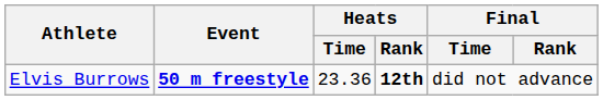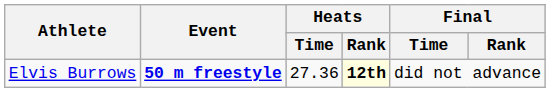 <table class=wikitable style="font-size:90%">
 <tr>
 <th rowspan="2">Athlete</th>
 <th rowspan="2">Event</th>
 <th colspan="2">Heats</th>
 <th colspan="2">Final</th>
 </tr>
 <tr>
 <th>Time</th>
 <th>Rank</th>
 <th>Time</th>
 <th>Rank</th>
 </tr>
 <tr>
 <td><a href='#'>Elvis Burrows</a></td>
 <td><strong><a href='#'>50 m freestyle</a></strong></td>
-<td align=center>23.36</td>
-<td align=center><strong>12th</strong></td>
+<td align=center>27.36</td>
+<td align=center style="background: lightyellow;"><strong>12th</strong></td>
 <td align=center colspan=2>did not advance</td>
 </tr>
 </table>
